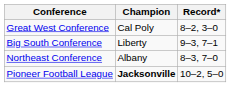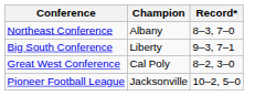 <table class="wikitable">
 <tr>
 <th>Conference</th>
 <th>Champion</th>
 <th>Record*</th>
 </tr>
 <tr>
-<td><a href='#'>Great West Conference</a></td>
-<td>Cal Poly</td>
-<td>8–2, 3–0</td>
+<td><a href='#'>Northeast Conference</a></td>
+<td>Albany</td>
+<td>8–3, 7–0</td>
 </tr>
 <tr>
 <td><a href='#'>Big South Conference</a></td>
 <td>Liberty</td>
 <td>9–3, 7–1</td>
 </tr>
 <tr>
-<td><a href='#'>Northeast Conference</a></td>
-<td>Albany</td>
-<td>8–3, 7–0</td>
+<td><a href='#'>Great West Conference</a></td>
+<td>Cal Poly</td>
+<td>8–2, 3–0</td>
 </tr>
 <tr>
 <td><a href='#'>Pioneer Football League</a></td>
-<td><strong>Jacksonville</strong></td>
+<td>Jacksonville</td>
 <td>10–2, 5–0</td>
 </tr>
 </table>
